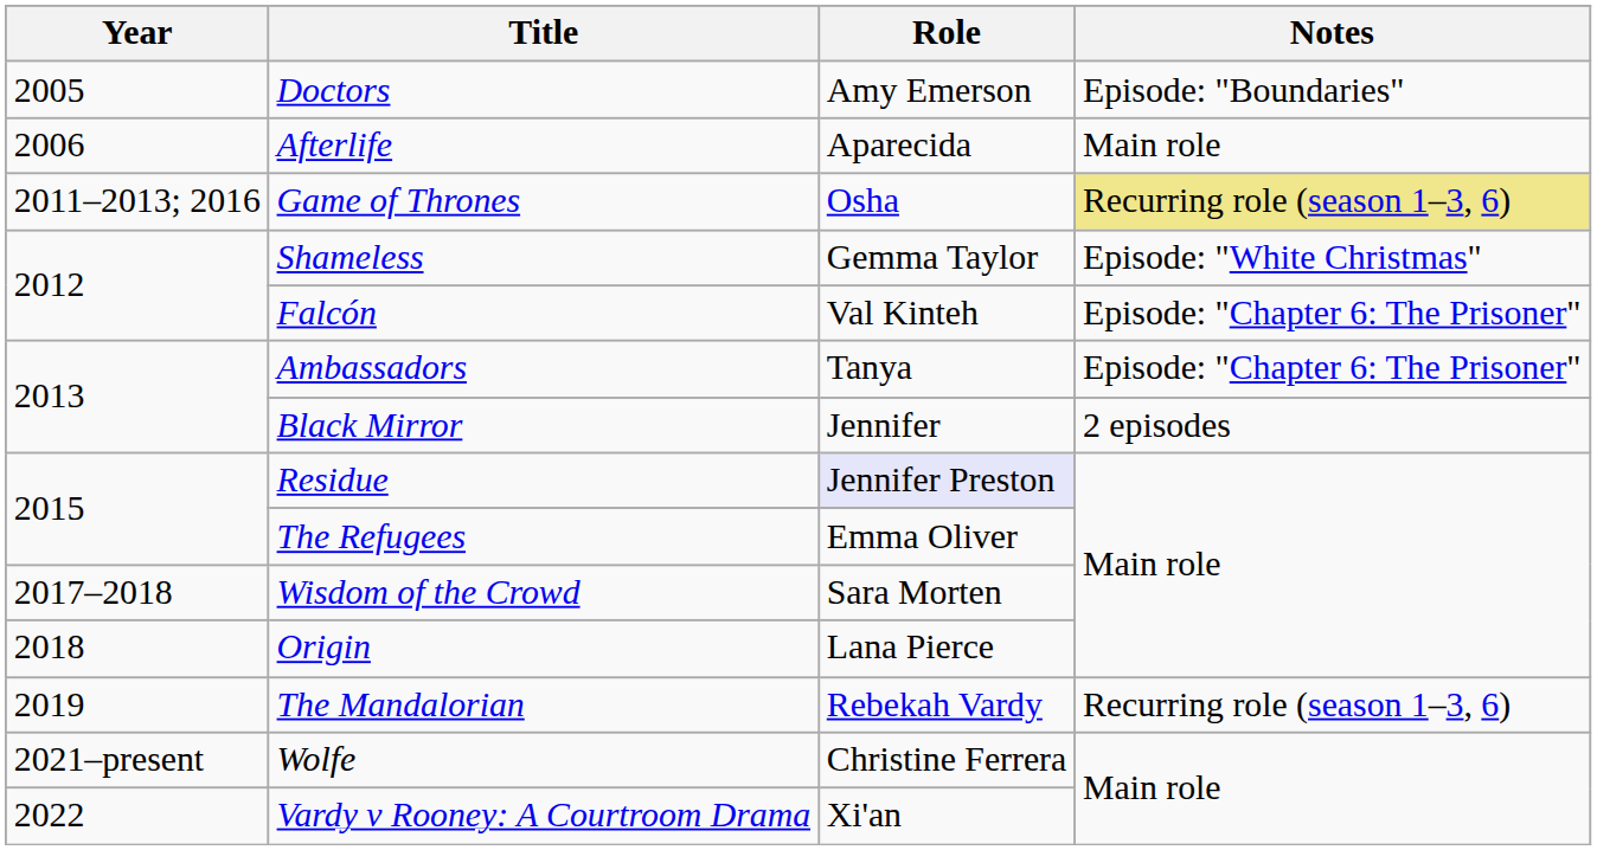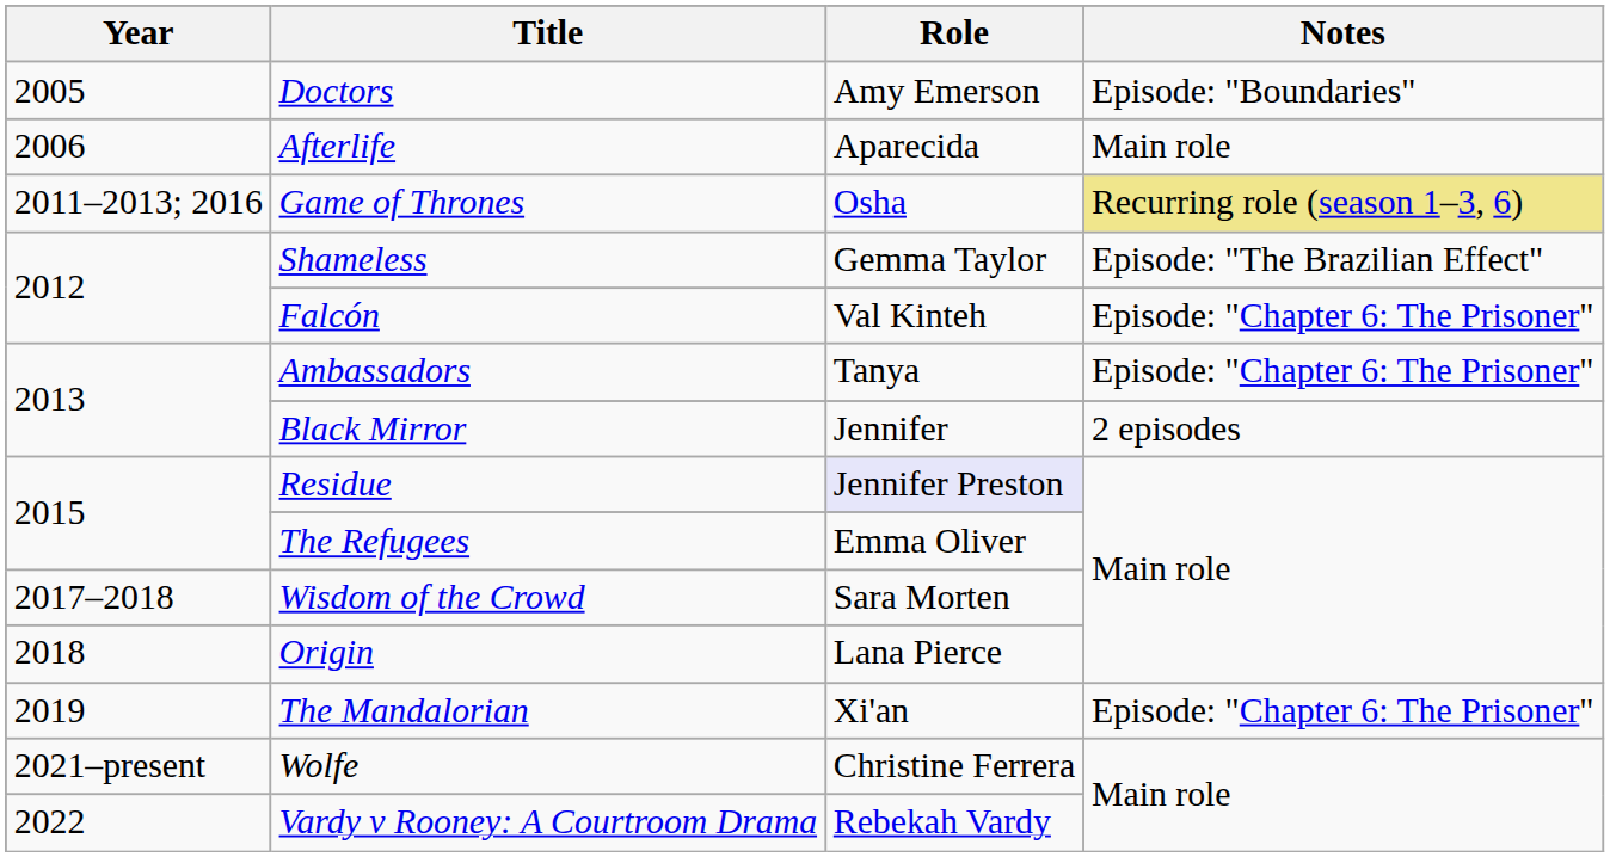 <table class="wikitable">
 <tr>
 <th>Year</th>
 <th>Title</th>
 <th>Role</th>
 <th class="unsortable">Notes</th>
 </tr>
 <tr>
 <td>2005</td>
 <td><em><a href='#'>Doctors</a></em></td>
 <td>Amy Emerson</td>
 <td>Episode: "Boundaries"</td>
 </tr>
 <tr>
 <td>2006</td>
 <td><em><a href='#'>Afterlife</a></em></td>
 <td>Aparecida</td>
 <td>Main role</td>
 </tr>
 <tr>
 <td>2011–2013; 2016</td>
 <td><em><a href='#'>Game of Thrones</a></em></td>
 <td><a href='#'>Osha</a></td>
 <td style="background: khaki;">Recurring role (<a href='#'>season 1</a>–<a href='#'>3</a>, <a href='#'>6</a>)</td>
 </tr>
 <tr>
 <td rowspan="2">2012</td>
 <td><em><a href='#'>Shameless</a></em></td>
 <td>Gemma Taylor</td>
-<td>Episode: "<a href='#'>White Christmas</a>"</td>
+<td>Episode: "The Brazilian Effect"</td>
 </tr>
 <tr>
 <td><em><a href='#'>Falcón</a></em></td>
 <td>Val Kinteh</td>
 <td>Episode: "<a href='#'>Chapter 6: The Prisoner</a>"</td>
 </tr>
 <tr>
 <td rowspan="2">2013</td>
 <td><em><a href='#'>Ambassadors</a></em></td>
 <td>Tanya</td>
 <td>Episode: "<a href='#'>Chapter 6: The Prisoner</a>"</td>
 </tr>
 <tr>
 <td><em><a href='#'>Black Mirror</a></em></td>
 <td>Jennifer</td>
 <td>2 episodes</td>
 </tr>
 <tr>
 <td rowspan="2">2015</td>
 <td><em><a href='#'>Residue</a></em></td>
 <td style="background: lavender;">Jennifer Preston</td>
 <td rowspan="4">Main role</td>
 </tr>
 <tr>
 <td><em><a href='#'>The Refugees</a></em></td>
 <td>Emma Oliver</td>
 </tr>
 <tr>
 <td>2017–2018</td>
 <td><em><a href='#'>Wisdom of the Crowd</a></em></td>
 <td>Sara Morten</td>
 </tr>
 <tr>
 <td>2018</td>
 <td><em><a href='#'>Origin</a></em></td>
 <td>Lana Pierce</td>
 </tr>
 <tr>
 <td>2019</td>
 <td><em><a href='#'>The Mandalorian</a></em></td>
-<td><a href='#'>Rebekah Vardy</a></td>
-<td>Recurring role (<a href='#'>season 1</a>–<a href='#'>3</a>, <a href='#'>6</a>)</td>
+<td>Xi'an</td>
+<td>Episode: "<a href='#'>Chapter 6: The Prisoner</a>"</td>
 </tr>
 <tr>
 <td>2021–present</td>
 <td><em>Wolfe</em></td>
 <td>Christine Ferrera</td>
 <td rowspan="2">Main role</td>
 </tr>
 <tr>
 <td>2022</td>
 <td><em><a href='#'>Vardy v Rooney: A Courtroom Drama</a></em></td>
-<td>Xi'an</td>
+<td><a href='#'>Rebekah Vardy</a></td>
 </tr>
 </table>
